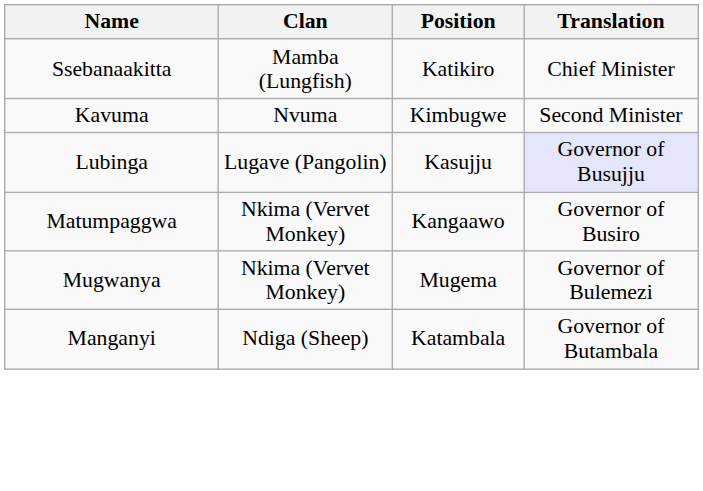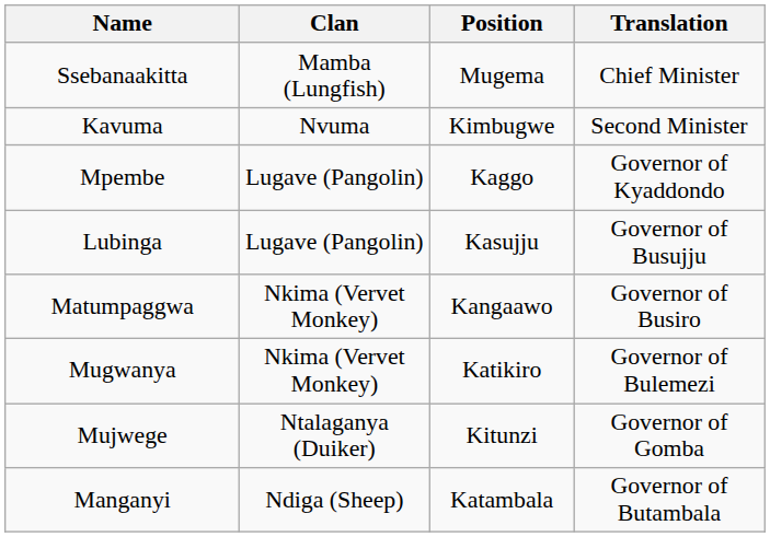 <table class="wikitable" style="text-align: center">
 <tr>
 <th width=150>Name</th>
 <th width=120>Clan</th>
 <th width=90>Position</th>
 <th width=120>Translation</th>
 </tr>
 <tr>
 <td>Ssebanaakitta</td>
 <td>Mamba (Lungfish)</td>
-<td>Katikiro</td>
+<td>Mugema</td>
 <td>Chief Minister</td>
 </tr>
 <tr>
 <td>Kavuma</td>
 <td>Nvuma</td>
 <td>Kimbugwe</td>
 <td>Second Minister</td>
 </tr>
 <tr>
+<td>Mpembe</td>
+<td>Lugave (Pangolin)</td>
+<td>Kaggo</td>
+<td>Governor of Kyaddondo</td>
+</tr>
+<tr>
 <td>Lubinga</td>
 <td>Lugave (Pangolin)</td>
 <td>Kasujju</td>
-<td style="background: lavender;">Governor of Busujju</td>
+<td>Governor of Busujju</td>
 </tr>
 <tr>
 <td>Matumpaggwa</td>
 <td>Nkima (Vervet Monkey)</td>
 <td>Kangaawo</td>
 <td>Governor of Busiro</td>
 </tr>
 <tr>
 <td>Mugwanya</td>
 <td>Nkima (Vervet Monkey)</td>
-<td>Mugema</td>
+<td>Katikiro</td>
 <td>Governor of Bulemezi</td>
+</tr>
+<tr>
+<td>Mujwege</td>
+<td>Ntalaganya (Duiker)</td>
+<td>Kitunzi</td>
+<td>Governor of Gomba</td>
 </tr>
 <tr>
 <td>Manganyi</td>
 <td>Ndiga (Sheep)</td>
 <td>Katambala</td>
 <td>Governor of Butambala</td>
 </tr>
 </table>
